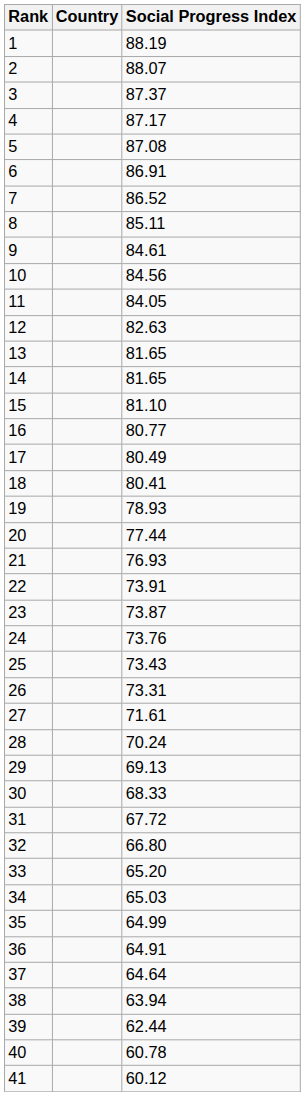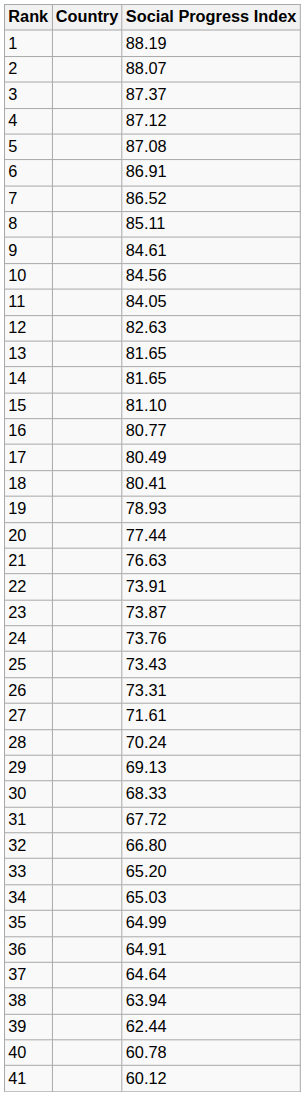 <table class="wikitable sortable">
 <tr>
 <th style="width:2em;" ! data-sort-type="number">Rank</th>
 <th>Country</th>
 <th>Social Progress Index</th>
 </tr>
 <tr>
 <td>1</td>
 <td></td>
 <td>88.19</td>
 </tr>
 <tr>
 <td>2</td>
 <td></td>
 <td>88.07</td>
 </tr>
 <tr>
 <td>3</td>
 <td></td>
 <td>87.37</td>
 </tr>
 <tr>
 <td>4</td>
 <td></td>
-<td>87.17</td>
+<td>87.12</td>
 </tr>
 <tr>
 <td>5</td>
 <td></td>
 <td>87.08</td>
 </tr>
 <tr>
 <td>6</td>
 <td></td>
 <td>86.91</td>
 </tr>
 <tr>
 <td>7</td>
 <td></td>
 <td>86.52</td>
 </tr>
 <tr>
 <td>8</td>
 <td></td>
 <td>85.11</td>
 </tr>
 <tr>
 <td>9</td>
 <td></td>
 <td>84.61</td>
 </tr>
 <tr>
 <td>10</td>
 <td></td>
 <td>84.56</td>
 </tr>
 <tr>
 <td>11</td>
 <td></td>
 <td>84.05</td>
 </tr>
 <tr>
 <td>12</td>
 <td></td>
 <td>82.63</td>
 </tr>
 <tr>
 <td>13</td>
 <td></td>
 <td>81.65</td>
 </tr>
 <tr>
 <td>14</td>
 <td></td>
 <td>81.65</td>
 </tr>
 <tr>
 <td>15</td>
 <td></td>
 <td>81.10</td>
 </tr>
 <tr>
 <td>16</td>
 <td></td>
 <td>80.77</td>
 </tr>
 <tr>
 <td>17</td>
 <td></td>
 <td>80.49</td>
 </tr>
 <tr>
 <td>18</td>
 <td></td>
 <td>80.41</td>
 </tr>
 <tr>
 <td>19</td>
 <td></td>
 <td>78.93</td>
 </tr>
 <tr>
 <td>20</td>
 <td></td>
 <td>77.44</td>
 </tr>
 <tr>
 <td>21</td>
 <td></td>
-<td>76.93</td>
+<td>76.63</td>
 </tr>
 <tr>
 <td>22</td>
 <td></td>
 <td>73.91</td>
 </tr>
 <tr>
 <td>23</td>
 <td></td>
 <td>73.87</td>
 </tr>
 <tr>
 <td>24</td>
 <td></td>
 <td>73.76</td>
 </tr>
 <tr>
 <td>25</td>
 <td></td>
 <td>73.43</td>
 </tr>
 <tr>
 <td>26</td>
 <td></td>
 <td>73.31</td>
 </tr>
 <tr>
 <td>27</td>
 <td></td>
 <td>71.61</td>
 </tr>
 <tr>
 <td>28</td>
 <td></td>
 <td>70.24</td>
 </tr>
 <tr>
 <td>29</td>
 <td></td>
 <td>69.13</td>
 </tr>
 <tr>
 <td>30</td>
 <td></td>
 <td>68.33</td>
 </tr>
 <tr>
 <td>31</td>
 <td></td>
 <td>67.72</td>
 </tr>
 <tr>
 <td>32</td>
 <td></td>
 <td>66.80</td>
 </tr>
 <tr>
 <td>33</td>
 <td></td>
 <td>65.20</td>
 </tr>
 <tr>
 <td>34</td>
 <td></td>
 <td>65.03</td>
 </tr>
 <tr>
 <td>35</td>
 <td></td>
 <td>64.99</td>
 </tr>
 <tr>
 <td>36</td>
 <td></td>
 <td>64.91</td>
 </tr>
 <tr>
 <td>37</td>
 <td></td>
 <td>64.64</td>
 </tr>
 <tr>
 <td>38</td>
 <td></td>
 <td>63.94</td>
 </tr>
 <tr>
 <td>39</td>
 <td></td>
 <td>62.44</td>
 </tr>
 <tr>
 <td>40</td>
 <td></td>
 <td>60.78</td>
 </tr>
 <tr>
 <td>41</td>
 <td></td>
 <td>60.12</td>
 </tr>
 </table>
